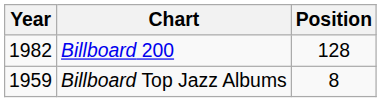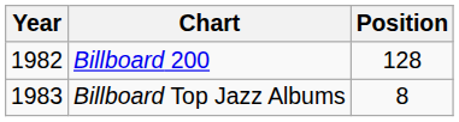 <table class="wikitable">
 <tr>
 <th>Year</th>
 <th>Chart</th>
 <th>Position</th>
 </tr>
 <tr>
 <td>1982</td>
 <td><a href='#'><em>Billboard</em> 200</a></td>
 <td align="center">128</td>
 </tr>
 <tr>
-<td>1959</td>
+<td>1983</td>
 <td><em>Billboard</em> Top Jazz Albums</td>
 <td align="center">8</td>
 </tr>
 </table>
